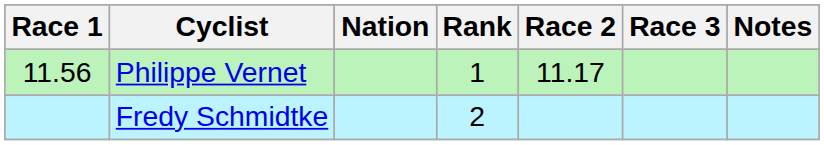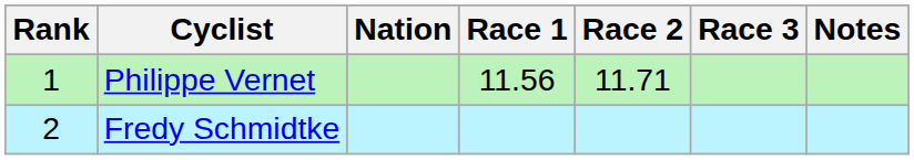 <table class="wikitable sortable" style="text-align:center">
 <tr>
-<th>Race 1</th>
+<th>Rank</th>
 <th>Cyclist</th>
 <th>Nation</th>
-<th>Rank</th>
+<th>Race 1</th>
 <th>Race 2</th>
 <th>Race 3</th>
 <th>Notes</th>
 </tr>
 <tr bgcolor=bbf3bb>
-<td>11.56</td>
+<td>1</td>
 <td align=left><a href='#'>Philippe Vernet</a></td>
 <td align=left></td>
-<td>1</td>
-<td>11.17</td>
+<td>11.56</td>
+<td>11.71</td>
 <td></td>
 <td></td>
 </tr>
 <tr bgcolor=bbf3ff>
-<td></td>
+<td>2</td>
 <td align=left><a href='#'>Fredy Schmidtke</a></td>
 <td align=left></td>
-<td>2</td>
+<td></td>
 <td></td>
 <td></td>
 <td></td>
 </tr>
 </table>
